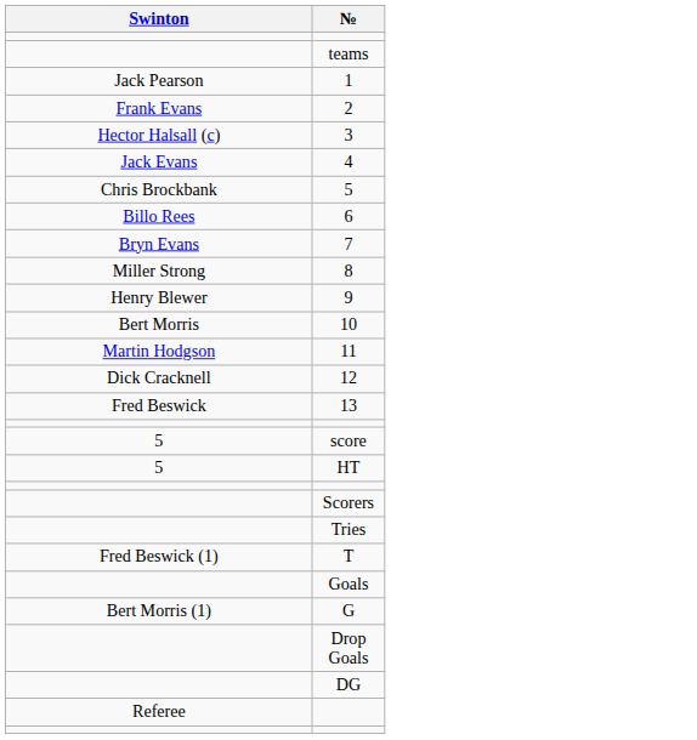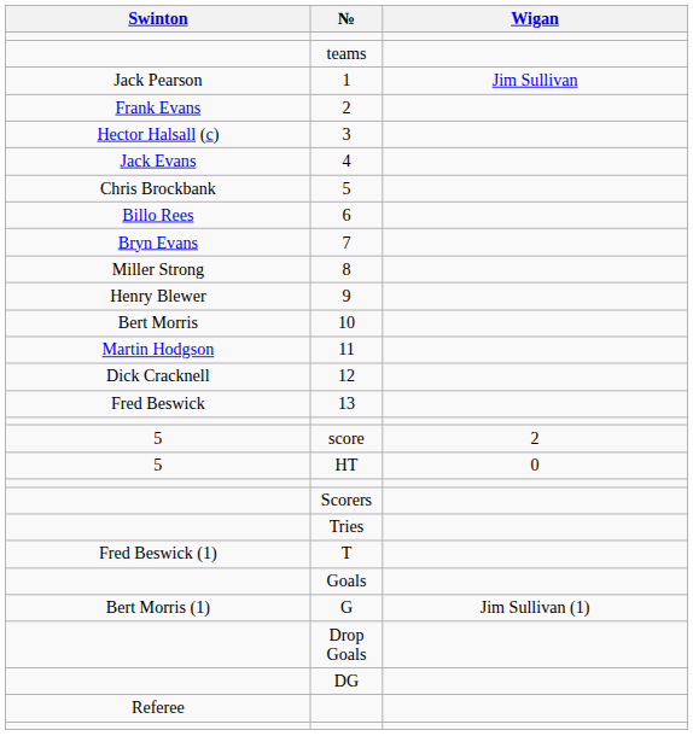 <table class="wikitable" style="text-align:center;">
 <tr>
 <th width=280 abbr="Swinton"><a href='#'>Swinton</a></th>
 <th width=60 abbr="Number">№</th>
+<th width=280 abbr="Wigan"><a href='#'>Wigan</a></th>
 </tr>
 <tr>
+<td></td>
 <td></td>
 <td></td>
 </tr>
 <tr>
 <td></td>
 <td>teams</td>
+<td></td>
 </tr>
 <tr>
 <td>Jack Pearson</td>
 <td>1</td>
+<td><a href='#'>Jim Sullivan</a></td>
 </tr>
 <tr>
 <td><a href='#'>Frank Evans</a></td>
 <td>2</td>
+<td></td>
 </tr>
 <tr>
 <td><a href='#'>Hector Halsall</a> (<a href='#'>c</a>)</td>
 <td>3</td>
+<td></td>
 </tr>
 <tr>
 <td><a href='#'>Jack Evans</a></td>
 <td>4</td>
+<td></td>
 </tr>
 <tr>
 <td>Chris Brockbank</td>
 <td>5</td>
+<td></td>
 </tr>
 <tr>
 <td><a href='#'>Billo Rees</a></td>
 <td>6</td>
+<td></td>
 </tr>
 <tr>
 <td><a href='#'>Bryn Evans</a></td>
 <td>7</td>
+<td></td>
 </tr>
 <tr>
 <td>Miller Strong</td>
 <td>8</td>
+<td></td>
 </tr>
 <tr>
 <td>Henry Blewer</td>
 <td>9</td>
+<td></td>
 </tr>
 <tr>
 <td>Bert Morris</td>
 <td>10</td>
+<td></td>
 </tr>
 <tr>
 <td><a href='#'>Martin Hodgson</a></td>
 <td>11</td>
+<td></td>
 </tr>
 <tr>
 <td>Dick Cracknell</td>
 <td>12</td>
+<td></td>
 </tr>
 <tr>
 <td>Fred Beswick</td>
 <td>13</td>
+<td></td>
 </tr>
 <tr>
+<td></td>
 <td></td>
 <td></td>
 </tr>
 <tr>
 <td>5</td>
 <td>score</td>
+<td>2</td>
 </tr>
 <tr>
 <td>5</td>
 <td>HT</td>
+<td>0</td>
 </tr>
 <tr>
+<td></td>
 <td></td>
 <td></td>
 </tr>
 <tr>
 <td></td>
 <td>Scorers</td>
+<td></td>
 </tr>
 <tr>
 <td></td>
 <td>Tries</td>
+<td></td>
 </tr>
 <tr>
 <td>Fred Beswick (1)</td>
 <td>T</td>
+<td></td>
 </tr>
 <tr>
 <td></td>
 <td>Goals</td>
+<td></td>
 </tr>
 <tr>
 <td>Bert Morris (1)</td>
 <td>G</td>
+<td>Jim Sullivan (1)</td>
 </tr>
 <tr>
 <td></td>
 <td>Drop Goals</td>
+<td></td>
 </tr>
 <tr>
 <td></td>
 <td>DG</td>
+<td></td>
 </tr>
 <tr>
 <td>Referee</td>
 <td></td>
+<td ()></td>
 </tr>
 <tr>
 <td></td>
 <td></td>
+<td></td>
 </tr>
 </table>
